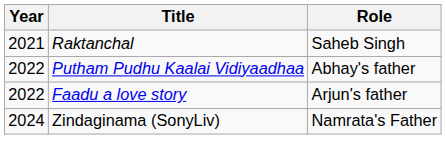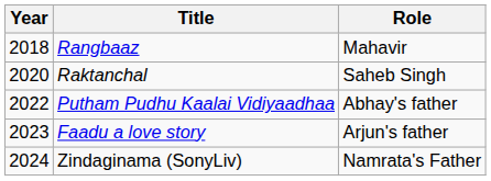 <table class="wikitable">
 <tr>
 <th>Year</th>
 <th>Title</th>
 <th>Role</th>
 </tr>
 <tr>
-<td>2021</td>
+<td>2018</td>
+<td><a href='#'><em>Rangbaaz</em></a></td>
+<td>Mahavir</td>
+</tr>
+<tr>
+<td>2020</td>
 <td Raktanchal(web series)><em>Raktanchal</em></td>
 <td>Saheb Singh</td>
 </tr>
 <tr>
 <td>2022</td>
 <td><em><a href='#'>Putham Pudhu Kaalai Vidiyaadhaa</a></em></td>
 <td>Abhay's father</td>
 </tr>
 <tr>
-<td>2022</td>
+<td>2023</td>
 <td><a href='#'><em>Faadu a love story</em></a></td>
 <td>Arjun's father</td>
 </tr>
 <tr>
 <td>2024</td>
 <td>Zindaginama (SonyLiv)</td>
 <td>Namrata's Father</td>
 </tr>
 </table>
